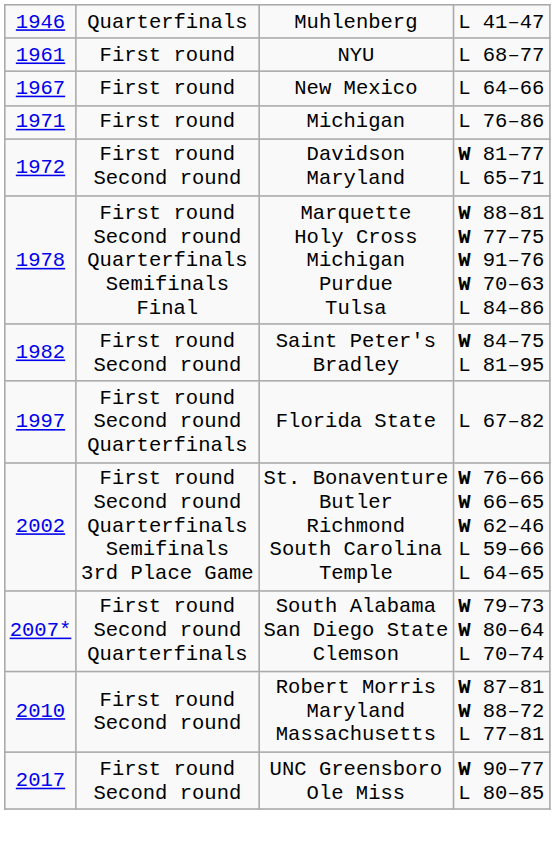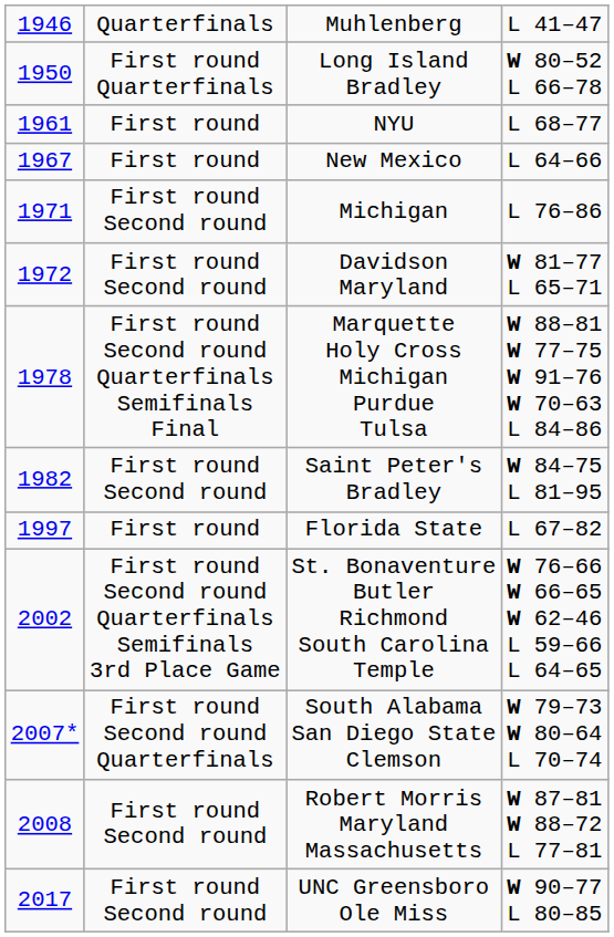 <table class="wikitable">
 <tr align="center">
 <td><a href='#'>1946</a></td>
 <td>Quarterfinals</td>
 <td>Muhlenberg</td>
 <td>L 41–47</td>
+</tr>
+<tr align="center">
+<td><a href='#'>1950</a></td>
+<td>First round<br>Quarterfinals</td>
+<td>Long Island<br>Bradley</td>
+<td><strong>W</strong> 80–52<br>L 66–78</td>
 </tr>
 <tr align="center">
 <td><a href='#'>1961</a></td>
 <td>First round</td>
 <td>NYU</td>
 <td>L 68–77</td>
 </tr>
 <tr align="center">
 <td><a href='#'>1967</a></td>
 <td>First round</td>
 <td>New Mexico</td>
 <td>L 64–66</td>
 </tr>
 <tr align="center">
 <td><a href='#'>1971</a></td>
-<td>First round</td>
+<td>First round<br>Second round</td>
 <td>Michigan</td>
 <td>L 76–86</td>
 </tr>
 <tr align="center">
 <td><a href='#'>1972</a></td>
 <td>First round<br>Second round</td>
 <td>Davidson<br>Maryland</td>
 <td><strong>W</strong> 81–77<br>L 65–71</td>
 </tr>
 <tr align="center">
 <td><a href='#'>1978</a></td>
 <td>First round<br>Second round<br>Quarterfinals<br>Semifinals<br>Final</td>
 <td>Marquette<br>Holy Cross<br>Michigan<br>Purdue<br>Tulsa</td>
 <td><strong>W</strong> 88–81<br><strong>W</strong> 77–75<br><strong>W</strong> 91–76<br><strong>W</strong> 70–63<br>L 84–86</td>
 </tr>
 <tr align="center">
 <td><a href='#'>1982</a></td>
 <td>First round<br>Second round</td>
 <td>Saint Peter's<br>Bradley</td>
 <td><strong>W</strong> 84–75<br>L 81–95</td>
 </tr>
 <tr align="center">
 <td><a href='#'>1997</a></td>
-<td>First round<br>Second round<br>Quarterfinals</td>
+<td>First round</td>
 <td>Florida State</td>
 <td>L 67–82</td>
 </tr>
 <tr align="center">
 <td><a href='#'>2002</a></td>
 <td>First round<br>Second round<br>Quarterfinals<br>Semifinals<br>3rd Place Game</td>
 <td>St. Bonaventure<br>Butler<br>Richmond<br>South Carolina<br>Temple</td>
 <td><strong>W</strong> 76–66<br><strong>W</strong> 66–65<br><strong>W</strong> 62–46<br>L 59–66<br>L 64–65</td>
 </tr>
 <tr align="center">
 <td><a href='#'>2007*</a></td>
 <td>First round<br>Second round<br>Quarterfinals</td>
 <td>South Alabama<br>San Diego State<br>Clemson</td>
 <td><strong>W</strong> 79–73<br><strong>W</strong> 80–64<br>L 70–74</td>
 </tr>
 <tr align="center">
-<td><a href='#'>2010</a></td>
+<td><a href='#'>2008</a></td>
 <td>First round<br>Second round</td>
 <td>Robert Morris<br>Maryland<br>Massachusetts</td>
 <td><strong>W</strong> 87–81<br><strong>W</strong> 88–72<br>L 77–81</td>
 </tr>
 <tr align="center">
 <td><a href='#'>2017</a></td>
 <td>First round<br>Second round</td>
 <td>UNC Greensboro<br>Ole Miss</td>
 <td><strong>W</strong> 90–77<br> L 80–85</td>
 </tr>
 </table>
